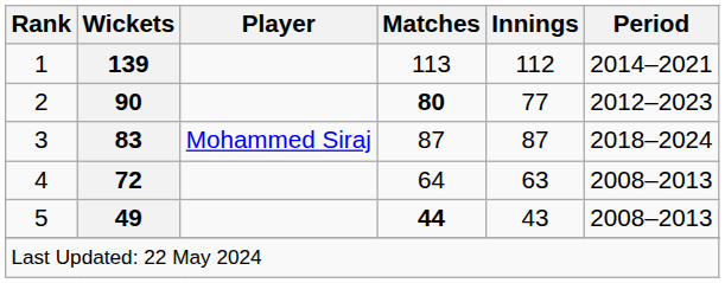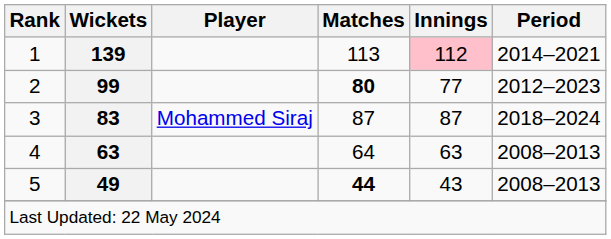 <table class="wikitable">
 <tr>
 <th>Rank</th>
 <th>Wickets</th>
 <th>Player</th>
 <th>Matches</th>
 <th>Innings</th>
 <th>Period</th>
 </tr>
 <tr>
 <td align=center>1</td>
 <th scope=row style=text-align:center;>139</th>
 <td></td>
 <td align=center>113</td>
-<td align=center>112</td>
+<td align=center style="background: pink;">112</td>
 <td>2014–2021</td>
 </tr>
 <tr>
 <td align=center>2</td>
-<th scope=row style=text-align:center;>90</th>
+<th scope=row style=text-align:center;>99</th>
 <td></td>
 <td align="center"><strong>80</strong></td>
 <td align=center>77</td>
 <td>2012–2023</td>
 </tr>
 <tr>
 <td align=center>3</td>
 <th scope=row style=text-align:center;>83</th>
 <td><a href='#'>Mohammed Siraj</a></td>
 <td align=center>87</td>
 <td align=center>87</td>
 <td>2018–2024</td>
 </tr>
 <tr>
 <td align=center>4</td>
-<th scope=row style=text-align:center;>72</th>
+<th scope=row style=text-align:center;>63</th>
 <td></td>
 <td align=center>64</td>
 <td align=center>63</td>
 <td>2008–2013</td>
 </tr>
 <tr>
 <td align=center>5</td>
 <th scope=row style=text-align:center;>49</th>
 <td></td>
 <td align=center><strong>44</strong></td>
 <td align=center>43</td>
 <td>2008–2013</td>
 </tr>
 <tr>
 </tr>
 <tr class=sortbottom>
 <td colspan=7><small>Last Updated: 22 May 2024</small> </td>
 </tr>
 </table>
